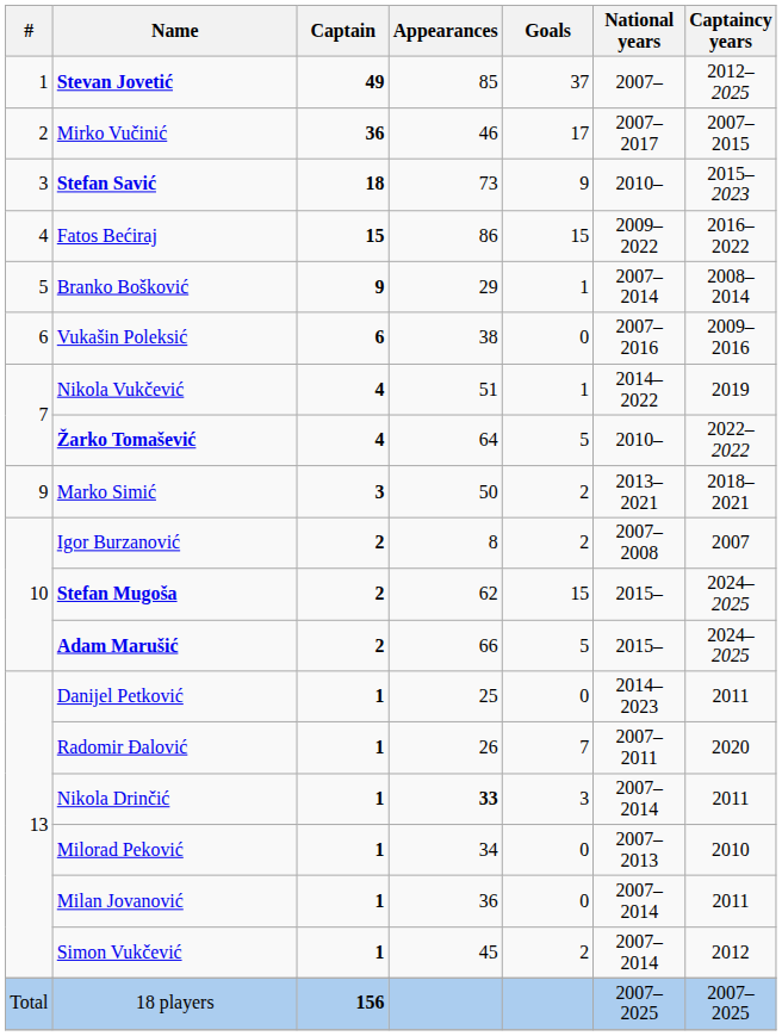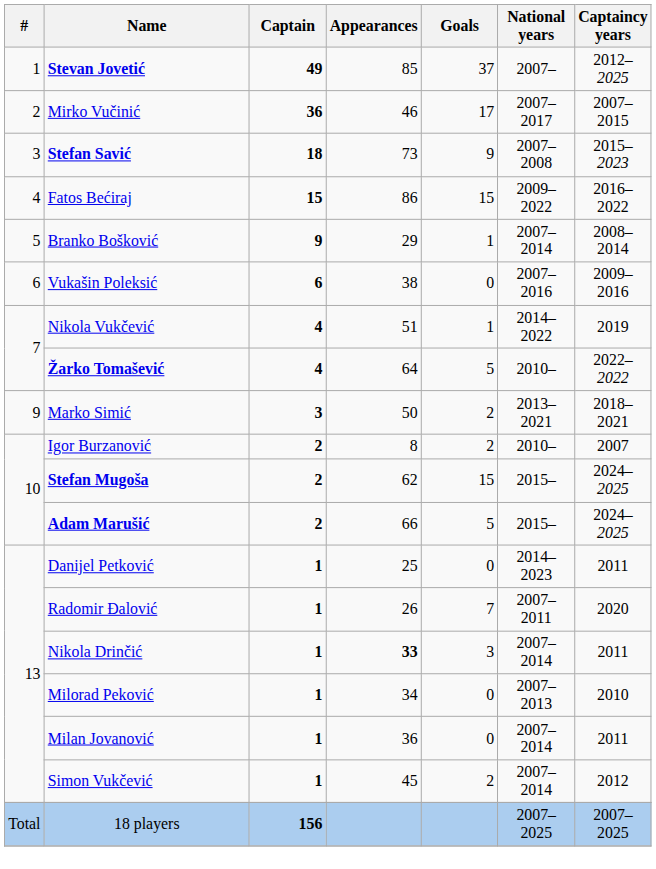 <table class="wikitable sortable">
 <tr>
 <th width="25px">#</th>
 <th width="200px">Name</th>
 <th width="70px"><strong>Captain</strong></th>
 <th width="70px">Appearances</th>
 <th width="70px">Goals</th>
 <th width="70px">National years</th>
 <th width="70px">Captaincy years</th>
 </tr>
 <tr>
 <td align="right">1</td>
 <td><strong><a href='#'>Stevan Jovetić</a></strong></td>
 <td align="right"><strong>49</strong></td>
 <td align="right">85</td>
 <td align="right">37</td>
 <td align="center">2007–</td>
 <td align="center">2012–<em>2025</em></td>
 </tr>
 <tr>
 <td align="right">2</td>
 <td><a href='#'>Mirko Vučinić</a></td>
 <td align="right"><strong>36</strong></td>
 <td align="right">46</td>
 <td align="right">17</td>
 <td align="center">2007–2017</td>
 <td align="center">2007–2015</td>
 </tr>
 <tr>
 <td align="right">3</td>
 <td><strong><a href='#'>Stefan Savić</a></strong></td>
 <td align="right"><strong>18</strong></td>
 <td align="right">73</td>
 <td align="right">9</td>
-<td align="center">2010–</td>
+<td align="center">2007–2008</td>
 <td align="center">2015–<em>2023</em></td>
 </tr>
 <tr>
 <td align="right">4</td>
 <td><a href='#'>Fatos Bećiraj</a></td>
 <td align="right"><strong>15</strong></td>
 <td align="right">86</td>
 <td align="right">15</td>
 <td align="center">2009–2022</td>
 <td align="center">2016–2022</td>
 </tr>
 <tr>
 <td align="right">5</td>
 <td><a href='#'>Branko Bošković</a></td>
 <td align="right"><strong>9</strong></td>
 <td align="right">29</td>
 <td align="right">1</td>
 <td align="center">2007–2014</td>
 <td align="center">2008–2014</td>
 </tr>
 <tr>
 <td align="right">6</td>
 <td><a href='#'>Vukašin Poleksić</a></td>
 <td align="right"><strong>6</strong></td>
 <td align="right">38</td>
 <td align="right">0</td>
 <td align="center">2007–2016</td>
 <td align="center">2009–2016</td>
 </tr>
 <tr>
 <td align="right" rowspan=2>7</td>
 <td><a href='#'>Nikola Vukčević</a></td>
 <td align="right"><strong>4</strong></td>
 <td align="right">51</td>
 <td align="right">1</td>
 <td align="center">2014–2022</td>
 <td align="center">2019</td>
 </tr>
 <tr>
 <td><strong><a href='#'>Žarko Tomašević</a></strong></td>
 <td align="right"><strong>4</strong></td>
 <td align="right">64</td>
 <td align="right">5</td>
 <td align="center">2010–</td>
 <td align="center">2022–<em>2022</em></td>
 </tr>
 <tr>
 <td align="right">9</td>
 <td><a href='#'>Marko Simić</a></td>
 <td align="right"><strong>3</strong></td>
 <td align="right">50</td>
 <td align="right">2</td>
 <td align="center">2013–2021</td>
 <td align="center">2018–2021</td>
 </tr>
 <tr>
 <td align="right" rowspan=3>10</td>
 <td><a href='#'>Igor Burzanović</a></td>
 <td align="right"><strong>2</strong></td>
 <td align="right">8</td>
 <td align="right">2</td>
-<td align="center">2007–2008</td>
+<td align="center">2010–</td>
 <td align="center">2007</td>
 </tr>
 <tr>
 <td><strong><a href='#'>Stefan Mugoša</a></strong></td>
 <td align="right"><strong>2</strong></td>
 <td align="right">62</td>
 <td align="right">15</td>
 <td align="center">2015–</td>
 <td align="center">2024–<em>2025</em></td>
 </tr>
 <tr>
 <td><strong><a href='#'>Adam Marušić</a></strong></td>
 <td align="right"><strong>2</strong></td>
 <td align="right">66</td>
 <td align="right">5</td>
 <td align="center">2015–</td>
 <td align="center">2024–<em>2025</em></td>
 </tr>
 <tr>
 <td align="right" rowspan=6>13</td>
 <td><a href='#'>Danijel Petković</a></td>
 <td align="right"><strong>1</strong></td>
 <td align="right">25</td>
 <td align="right">0</td>
 <td align="center">2014–2023</td>
 <td align="center">2011</td>
 </tr>
 <tr>
 <td><a href='#'>Radomir Đalović</a></td>
 <td align="right"><strong>1</strong></td>
 <td align="right">26</td>
 <td align="right">7</td>
 <td align="center">2007–2011</td>
 <td align="center">2020</td>
 </tr>
 <tr>
 <td><a href='#'>Nikola Drinčić</a></td>
 <td align="right"><strong>1</strong></td>
 <td align="right"><strong>33</strong></td>
 <td align="right">3</td>
 <td align="center">2007–2014</td>
 <td align="center">2011</td>
 </tr>
 <tr>
 <td><a href='#'>Milorad Peković</a></td>
 <td align="right"><strong>1</strong></td>
 <td align="right">34</td>
 <td align="right">0</td>
 <td align="center">2007–2013</td>
 <td align="center">2010</td>
 </tr>
 <tr>
 <td><a href='#'>Milan Jovanović</a></td>
 <td align="right"><strong>1</strong></td>
 <td align="right">36</td>
 <td align="right">0</td>
 <td align="center">2007–2014</td>
 <td align="center">2011</td>
 </tr>
 <tr>
 <td><a href='#'>Simon Vukčević</a></td>
 <td align="right"><strong>1</strong></td>
 <td align="right">45</td>
 <td align="right">2</td>
 <td align="center">2007–2014</td>
 <td align="center">2012</td>
 </tr>
 <tr>
 </tr>
 <tr style="background-color:#abcdef">
 <td align="center">Total</td>
 <td align="center">18 players</td>
 <td align="right"><strong>156</strong></td>
 <td align="right"></td>
 <td align="right"></td>
 <td align="center">2007–2025</td>
 <td align="center">2007–2025</td>
 </tr>
 <tr>
 </tr>
 </table>
